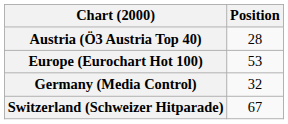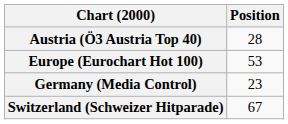 <table class="wikitable sortable plainrowheaders" style="text-align:center">
 <tr>
 <th scope="col">Chart (2000)</th>
 <th scope="col">Position</th>
 </tr>
 <tr>
 <th scope="row">Austria (Ö3 Austria Top 40)</th>
 <td>28</td>
 </tr>
 <tr>
 <th scope="row">Europe (Eurochart Hot 100)</th>
 <td>53</td>
 </tr>
 <tr>
 <th scope="row">Germany (Media Control)</th>
-<td>32</td>
+<td>23</td>
 </tr>
 <tr>
 <th scope="row">Switzerland (Schweizer Hitparade)</th>
 <td>67</td>
 </tr>
 </table>
